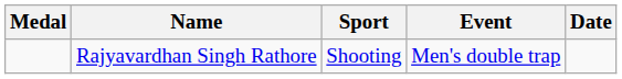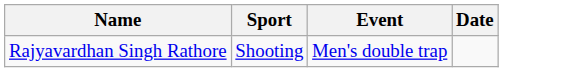 <table class="wikitable sortable" style="font-size:95%">
 <tr>
-<th>Medal</th>
 <th>Name</th>
 <th>Sport</th>
 <th>Event</th>
 <th>Date</th>
 </tr>
 <tr>
-<td></td>
 <td><a href='#'>Rajyavardhan Singh Rathore</a></td>
 <td><a href='#'>Shooting</a></td>
 <td><a href='#'>Men's double trap</a></td>
 <td></td>
 </tr>
 </table>
